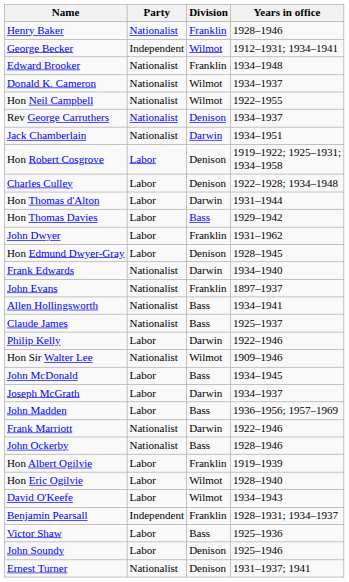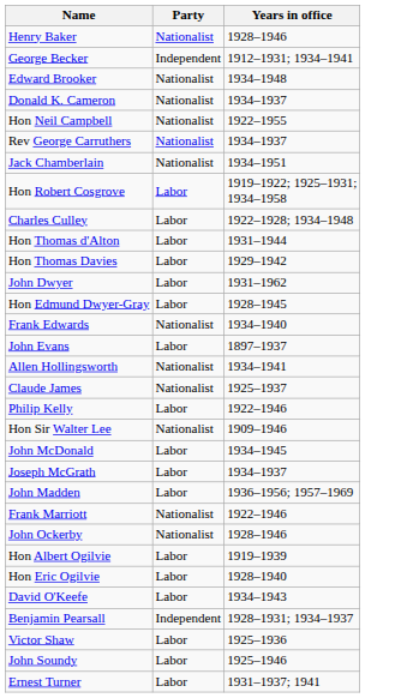 <table class="wikitable sortable">
 <tr>
 <th><strong>Name</strong></th>
 <th><strong>Party</strong></th>
-<th><strong>Division</strong></th>
 <th><strong>Years in office</strong></th>
 </tr>
 <tr>
 <td><a href='#'>Henry Baker</a></td>
 <td><a href='#'>Nationalist</a></td>
-<td><a href='#'>Franklin</a></td>
 <td>1928–1946</td>
 </tr>
 <tr>
 <td><a href='#'>George Becker</a></td>
 <td>Independent</td>
-<td><a href='#'>Wilmot</a></td>
 <td>1912–1931; 1934–1941</td>
 </tr>
 <tr>
 <td><a href='#'>Edward Brooker</a></td>
 <td>Nationalist</td>
-<td>Franklin</td>
 <td>1934–1948</td>
 </tr>
 <tr>
 <td><a href='#'>Donald K. Cameron</a></td>
 <td>Nationalist</td>
-<td>Wilmot</td>
 <td>1934–1937</td>
 </tr>
 <tr>
 <td>Hon <a href='#'>Neil Campbell</a></td>
 <td>Nationalist</td>
-<td>Wilmot</td>
 <td>1922–1955</td>
 </tr>
 <tr>
 <td>Rev <a href='#'>George Carruthers</a></td>
 <td><a href='#'>Nationalist</a></td>
-<td><a href='#'>Denison</a></td>
 <td>1934–1937</td>
 </tr>
 <tr>
 <td><a href='#'>Jack Chamberlain</a></td>
 <td>Nationalist</td>
-<td><a href='#'>Darwin</a></td>
 <td>1934–1951</td>
 </tr>
 <tr>
 <td>Hon <a href='#'>Robert Cosgrove</a></td>
 <td><a href='#'>Labor</a></td>
-<td>Denison</td>
 <td>1919–1922; 1925–1931;<br>1934–1958</td>
 </tr>
 <tr>
 <td><a href='#'>Charles Culley</a></td>
 <td>Labor</td>
-<td>Denison</td>
 <td>1922–1928; 1934–1948</td>
 </tr>
 <tr>
 <td>Hon <a href='#'>Thomas d'Alton</a></td>
 <td>Labor</td>
-<td>Darwin</td>
 <td>1931–1944</td>
 </tr>
 <tr>
 <td>Hon <a href='#'>Thomas Davies</a></td>
 <td>Labor</td>
-<td><a href='#'>Bass</a></td>
 <td>1929–1942</td>
 </tr>
 <tr>
 <td><a href='#'>John Dwyer</a></td>
 <td>Labor</td>
-<td>Franklin</td>
 <td>1931–1962</td>
 </tr>
 <tr>
 <td>Hon <a href='#'>Edmund Dwyer-Gray</a></td>
 <td>Labor</td>
-<td>Denison</td>
 <td>1928–1945</td>
 </tr>
 <tr>
 <td><a href='#'>Frank Edwards</a></td>
 <td>Nationalist</td>
-<td>Darwin</td>
 <td>1934–1940</td>
 </tr>
 <tr>
 <td><a href='#'>John Evans</a></td>
-<td>Nationalist</td>
-<td>Franklin</td>
+<td>Labor</td>
 <td>1897–1937</td>
 </tr>
 <tr>
 <td><a href='#'>Allen Hollingsworth</a></td>
 <td>Nationalist</td>
-<td>Bass</td>
 <td>1934–1941</td>
 </tr>
 <tr>
 <td><a href='#'>Claude James</a></td>
 <td>Nationalist</td>
-<td>Bass</td>
 <td>1925–1937</td>
 </tr>
 <tr>
 <td><a href='#'>Philip Kelly</a></td>
 <td>Labor</td>
-<td>Darwin</td>
 <td>1922–1946</td>
 </tr>
 <tr>
 <td>Hon Sir <a href='#'>Walter Lee</a></td>
 <td>Nationalist</td>
-<td>Wilmot</td>
 <td>1909–1946</td>
 </tr>
 <tr>
 <td><a href='#'>John McDonald</a></td>
 <td>Labor</td>
-<td>Bass</td>
 <td>1934–1945</td>
 </tr>
 <tr>
 <td><a href='#'>Joseph McGrath</a></td>
 <td>Labor</td>
-<td>Darwin</td>
 <td>1934–1937</td>
 </tr>
 <tr>
 <td><a href='#'>John Madden</a></td>
 <td>Labor</td>
-<td>Bass</td>
 <td>1936–1956; 1957–1969</td>
 </tr>
 <tr>
 <td><a href='#'>Frank Marriott</a></td>
 <td>Nationalist</td>
-<td>Darwin</td>
 <td>1922–1946</td>
 </tr>
 <tr>
 <td><a href='#'>John Ockerby</a></td>
 <td>Nationalist</td>
-<td>Bass</td>
 <td>1928–1946</td>
 </tr>
 <tr>
 <td>Hon <a href='#'>Albert Ogilvie</a></td>
 <td>Labor</td>
-<td>Franklin</td>
 <td>1919–1939</td>
 </tr>
 <tr>
 <td>Hon <a href='#'>Eric Ogilvie</a></td>
 <td>Labor</td>
-<td>Wilmot</td>
 <td>1928–1940</td>
 </tr>
 <tr>
 <td><a href='#'>David O'Keefe</a></td>
 <td>Labor</td>
-<td>Wilmot</td>
 <td>1934–1943</td>
 </tr>
 <tr>
 <td><a href='#'>Benjamin Pearsall</a></td>
 <td>Independent</td>
-<td>Franklin</td>
 <td>1928–1931; 1934–1937</td>
 </tr>
 <tr>
 <td><a href='#'>Victor Shaw</a></td>
 <td>Labor</td>
-<td>Bass</td>
 <td>1925–1936</td>
 </tr>
 <tr>
 <td><a href='#'>John Soundy</a></td>
 <td>Labor</td>
-<td>Denison</td>
 <td>1925–1946</td>
 </tr>
 <tr>
 <td><a href='#'>Ernest Turner</a></td>
-<td>Nationalist</td>
-<td>Denison</td>
+<td>Labor</td>
 <td>1931–1937; 1941</td>
 </tr>
 </table>
